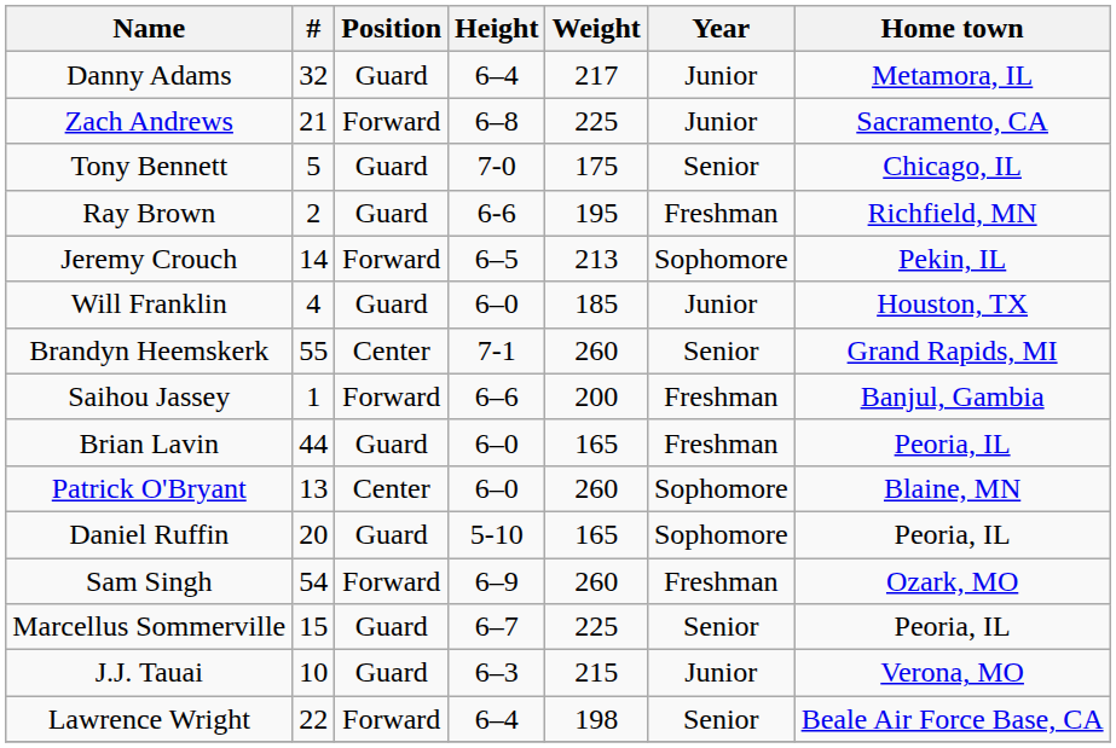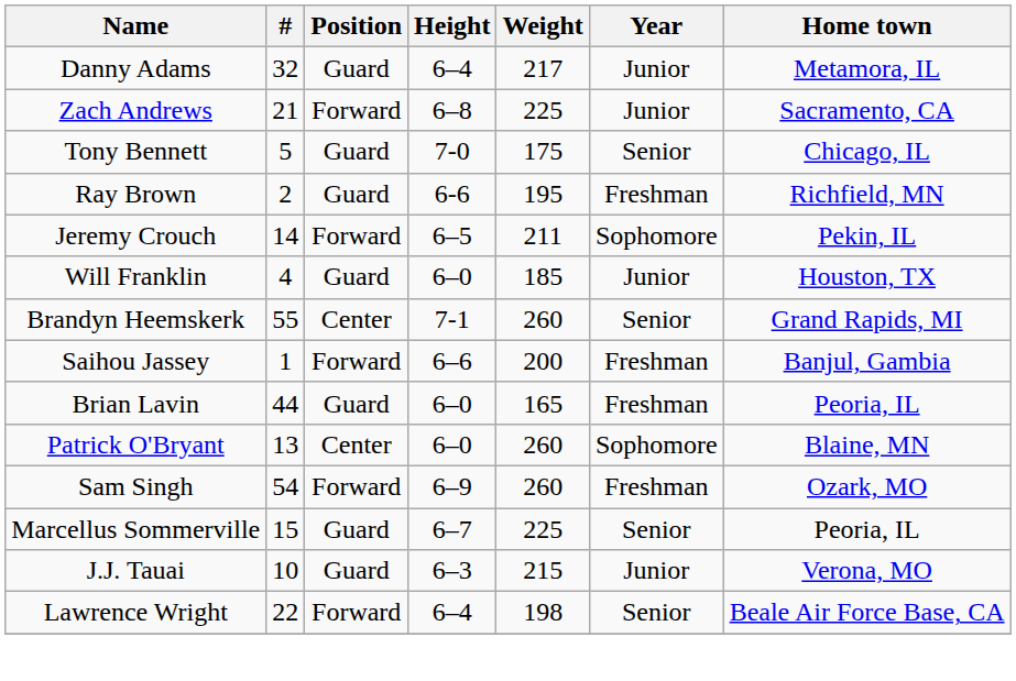 <table class="wikitable" style="text-align: center;">
 <tr>
 <th>Name</th>
 <th>#</th>
 <th>Position</th>
 <th>Height</th>
 <th>Weight</th>
 <th>Year</th>
 <th>Home town</th>
 </tr>
 <tr>
 <td>Danny Adams</td>
 <td>32</td>
 <td>Guard</td>
 <td>6–4</td>
 <td>217</td>
 <td>Junior</td>
 <td><a href='#'>Metamora, IL</a></td>
 </tr>
 <tr>
 <td><a href='#'>Zach Andrews</a></td>
 <td>21</td>
 <td>Forward</td>
 <td>6–8</td>
 <td>225</td>
 <td>Junior</td>
 <td><a href='#'>Sacramento, CA</a></td>
 </tr>
 <tr>
 <td>Tony Bennett</td>
 <td>5</td>
 <td>Guard</td>
 <td>7-0</td>
 <td>175</td>
 <td>Senior</td>
 <td><a href='#'>Chicago, IL</a></td>
 </tr>
 <tr>
 <td>Ray Brown</td>
 <td>2</td>
 <td>Guard</td>
 <td>6-6</td>
 <td>195</td>
 <td>Freshman</td>
 <td><a href='#'>Richfield, MN</a></td>
 </tr>
 <tr>
 <td>Jeremy Crouch</td>
 <td>14</td>
 <td>Forward</td>
 <td>6–5</td>
-<td>213</td>
+<td>211</td>
 <td>Sophomore</td>
 <td><a href='#'>Pekin, IL</a></td>
 </tr>
 <tr>
 <td>Will Franklin</td>
 <td>4</td>
 <td>Guard</td>
 <td>6–0</td>
 <td>185</td>
 <td>Junior</td>
 <td><a href='#'>Houston, TX</a></td>
 </tr>
 <tr>
 <td>Brandyn Heemskerk</td>
 <td>55</td>
 <td>Center</td>
 <td>7-1</td>
 <td>260</td>
 <td>Senior</td>
 <td><a href='#'>Grand Rapids, MI</a></td>
 </tr>
 <tr>
 <td>Saihou Jassey</td>
 <td>1</td>
 <td>Forward</td>
 <td>6–6</td>
 <td>200</td>
 <td>Freshman</td>
 <td><a href='#'>Banjul, Gambia</a></td>
 </tr>
 <tr>
 <td>Brian Lavin</td>
 <td>44</td>
 <td>Guard</td>
 <td>6–0</td>
 <td>165</td>
 <td>Freshman</td>
 <td><a href='#'>Peoria, IL</a></td>
 </tr>
 <tr>
 <td><a href='#'>Patrick O'Bryant</a></td>
 <td>13</td>
 <td>Center</td>
 <td>6–0</td>
 <td>260</td>
 <td>Sophomore</td>
 <td><a href='#'>Blaine, MN</a></td>
 </tr>
 <tr>
-<td>Daniel Ruffin</td>
-<td>20</td>
-<td>Guard</td>
-<td>5-10</td>
-<td>165</td>
-<td>Sophomore</td>
-<td>Peoria, IL</td>
-</tr>
-<tr>
 <td>Sam Singh</td>
 <td>54</td>
 <td>Forward</td>
 <td>6–9</td>
 <td>260</td>
 <td>Freshman</td>
 <td><a href='#'>Ozark, MO</a></td>
 </tr>
 <tr>
 <td>Marcellus Sommerville</td>
 <td>15</td>
 <td>Guard</td>
 <td>6–7</td>
 <td>225</td>
 <td>Senior</td>
 <td>Peoria, IL</td>
 </tr>
 <tr>
 <td>J.J. Tauai</td>
 <td>10</td>
 <td>Guard</td>
 <td>6–3</td>
 <td>215</td>
 <td>Junior</td>
 <td><a href='#'>Verona, MO</a></td>
 </tr>
 <tr>
 <td>Lawrence Wright</td>
 <td>22</td>
 <td>Forward</td>
 <td>6–4</td>
 <td>198</td>
 <td>Senior</td>
 <td><a href='#'>Beale Air Force Base, CA</a></td>
 </tr>
 <tr>
 </tr>
 </table>
